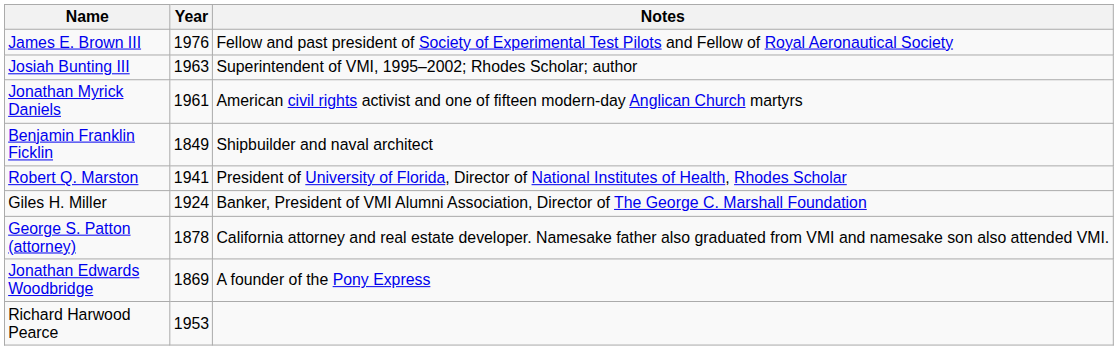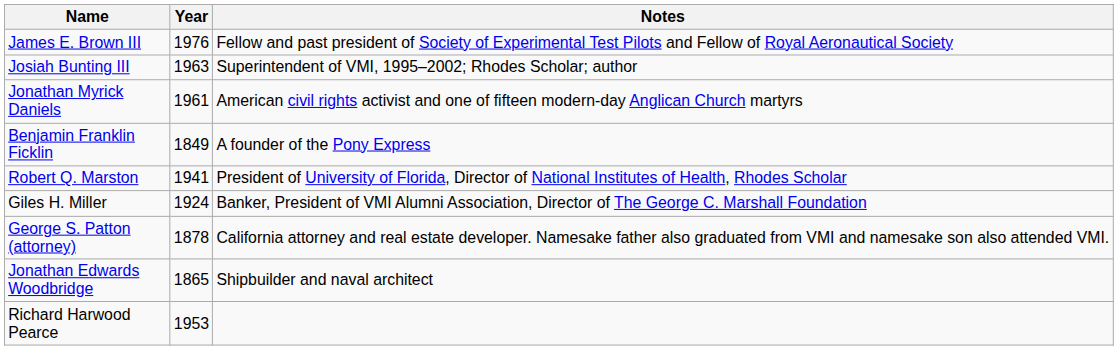 <table class="wikitable sortable">
 <tr>
 <th scope="col" width="160px">Name</th>
 <th>Year</th>
 <th>Notes</th>
 </tr>
 <tr>
 <td><a href='#'>James E. Brown III</a></td>
 <td>1976</td>
 <td>Fellow and past president of <a href='#'>Society of Experimental Test Pilots</a> and Fellow of <a href='#'>Royal Aeronautical Society</a></td>
 </tr>
 <tr>
 <td><a href='#'>Josiah Bunting III</a></td>
 <td>1963</td>
 <td>Superintendent of VMI, 1995–2002; Rhodes Scholar; author</td>
 </tr>
 <tr>
 <td><a href='#'>Jonathan Myrick Daniels</a></td>
 <td>1961</td>
 <td>American <a href='#'>civil rights</a> activist and one of fifteen modern-day <a href='#'>Anglican Church</a> martyrs</td>
 </tr>
 <tr>
 <td><a href='#'>Benjamin Franklin Ficklin</a></td>
 <td>1849</td>
-<td>Shipbuilder and naval architect</td>
+<td>A founder of the <a href='#'>Pony Express</a></td>
 </tr>
 <tr>
 <td><a href='#'>Robert Q. Marston</a></td>
 <td>1941</td>
 <td>President of <a href='#'>University of Florida</a>, Director of <a href='#'>National Institutes of Health</a>, <a href='#'>Rhodes Scholar</a></td>
 </tr>
 <tr>
 <td>Giles H. Miller</td>
 <td>1924</td>
 <td>Banker, President of VMI Alumni Association, Director of <a href='#'>The George C. Marshall Foundation</a></td>
 </tr>
 <tr>
 <td><a href='#'>George S. Patton (attorney)</a></td>
 <td>1878</td>
 <td>California attorney and real estate developer. Namesake father also graduated from VMI and namesake son also attended VMI.</td>
 </tr>
 <tr>
 <td><a href='#'>Jonathan Edwards Woodbridge</a></td>
-<td>1869</td>
-<td>A founder of the <a href='#'>Pony Express</a></td>
+<td>1865</td>
+<td>Shipbuilder and naval architect</td>
 </tr>
 <tr>
 <td>Richard Harwood Pearce</td>
 <td>1953</td>
 <td></td>
 </tr>
 </table>
